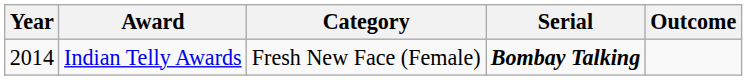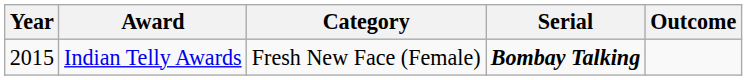 <table class="wikitable sortable">
 <tr>
 <th>Year</th>
 <th>Award</th>
 <th>Category</th>
 <th>Serial</th>
 <th>Outcome</th>
 </tr>
 <tr>
-<td>2014</td>
+<td>2015</td>
 <td><a href='#'>Indian Telly Awards</a></td>
 <td>Fresh New Face (Female)</td>
 <td><strong><em>Bombay Talking</em></strong></td>
 <td></td>
 </tr>
 </table>
